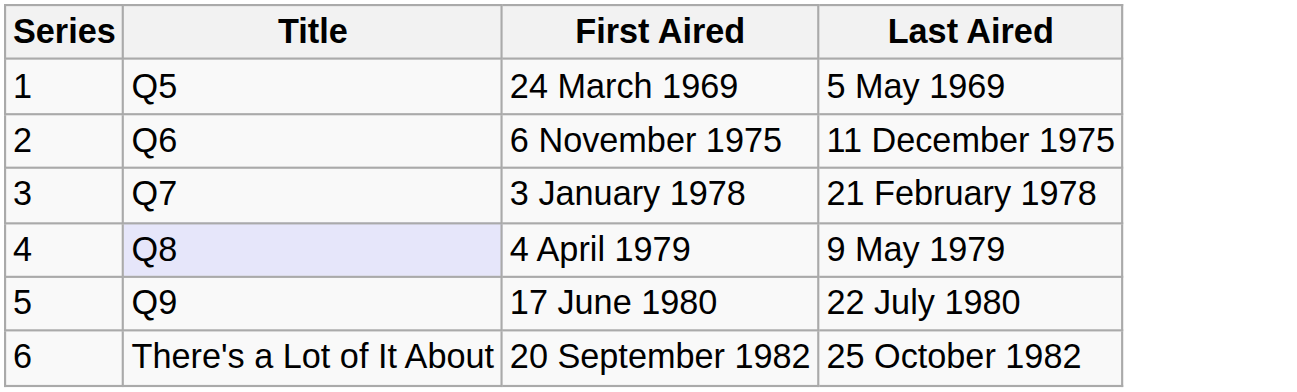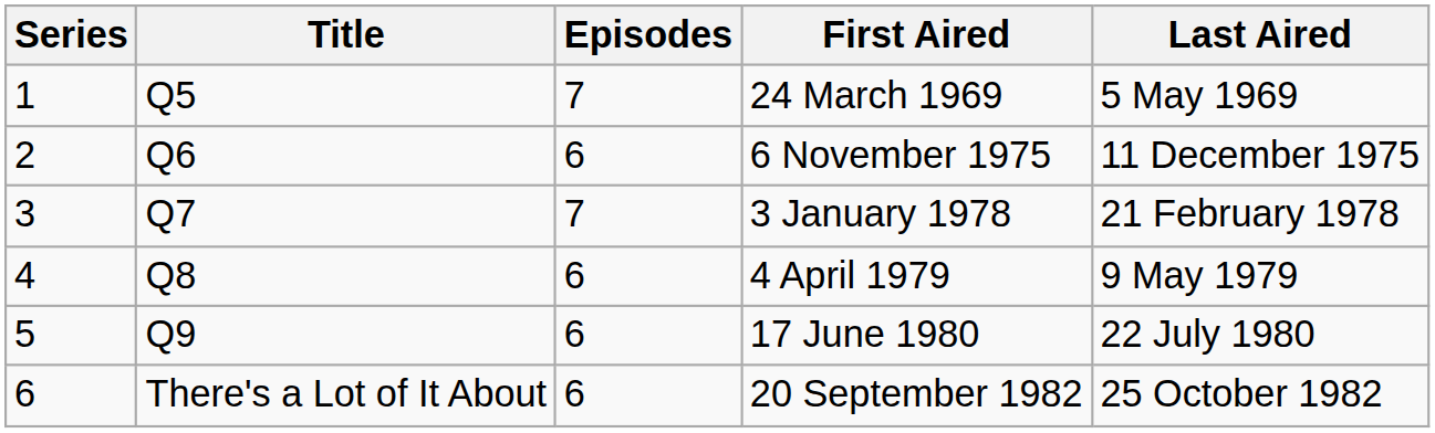 <table class="wikitable">
 <tr>
 <th>Series</th>
 <th>Title</th>
+<th>Episodes</th>
 <th>First Aired</th>
 <th>Last Aired</th>
 </tr>
 <tr>
 <td>1</td>
 <td>Q5</td>
+<td>7</td>
 <td>24 March 1969</td>
 <td>5 May 1969</td>
 </tr>
 <tr>
 <td>2</td>
 <td>Q6</td>
+<td>6</td>
 <td>6 November 1975</td>
 <td>11 December 1975</td>
 </tr>
 <tr>
 <td>3</td>
 <td>Q7</td>
+<td>7</td>
 <td>3 January 1978</td>
 <td>21 February 1978</td>
 </tr>
 <tr>
 <td>4</td>
-<td style="background: lavender;">Q8</td>
+<td>Q8</td>
+<td>6</td>
 <td>4 April 1979</td>
 <td>9 May 1979</td>
 </tr>
 <tr>
 <td>5</td>
 <td>Q9</td>
+<td>6</td>
 <td>17 June 1980</td>
 <td>22 July 1980</td>
 </tr>
 <tr>
 <td>6</td>
 <td>There's a Lot of It About</td>
+<td>6</td>
 <td>20 September 1982</td>
 <td>25 October 1982</td>
 </tr>
 </table>
